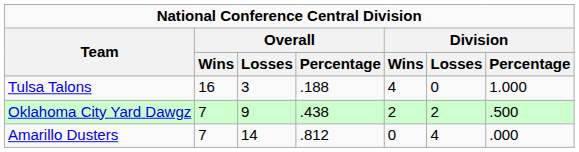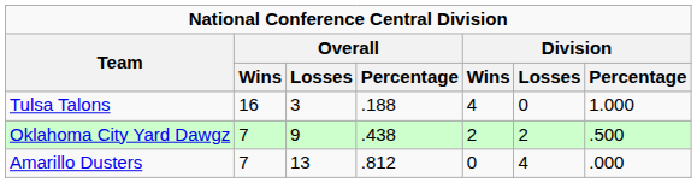 <table class="wikitable">
 <tr>
 <td colspan="7" align="center"><strong>National Conference Central Division</strong></td>
 </tr>
 <tr>
 <th rowspan="2" align="center">Team</th>
 <th colspan="3" align="center">Overall</th>
 <th colspan="3" align="center">Division</th>
 </tr>
 <tr>
 <th>Wins</th>
 <th>Losses</th>
 <th>Percentage</th>
 <th>Wins</th>
 <th>Losses</th>
 <th>Percentage</th>
 </tr>
 <tr>
 <td><a href='#'>Tulsa Talons</a></td>
 <td>16</td>
 <td>3</td>
 <td>.188</td>
 <td>4</td>
 <td>0</td>
 <td>1.000</td>
 </tr>
 <tr bgcolor=#ccffcc>
 <td><a href='#'>Oklahoma City Yard Dawgz</a></td>
 <td>7</td>
 <td>9</td>
 <td>.438</td>
 <td>2</td>
 <td>2</td>
 <td>.500</td>
 </tr>
 <tr>
 <td><a href='#'>Amarillo Dusters</a></td>
 <td>7</td>
-<td>14</td>
+<td>13</td>
 <td>.812</td>
 <td>0</td>
 <td>4</td>
 <td>.000</td>
 </tr>
 </table>
